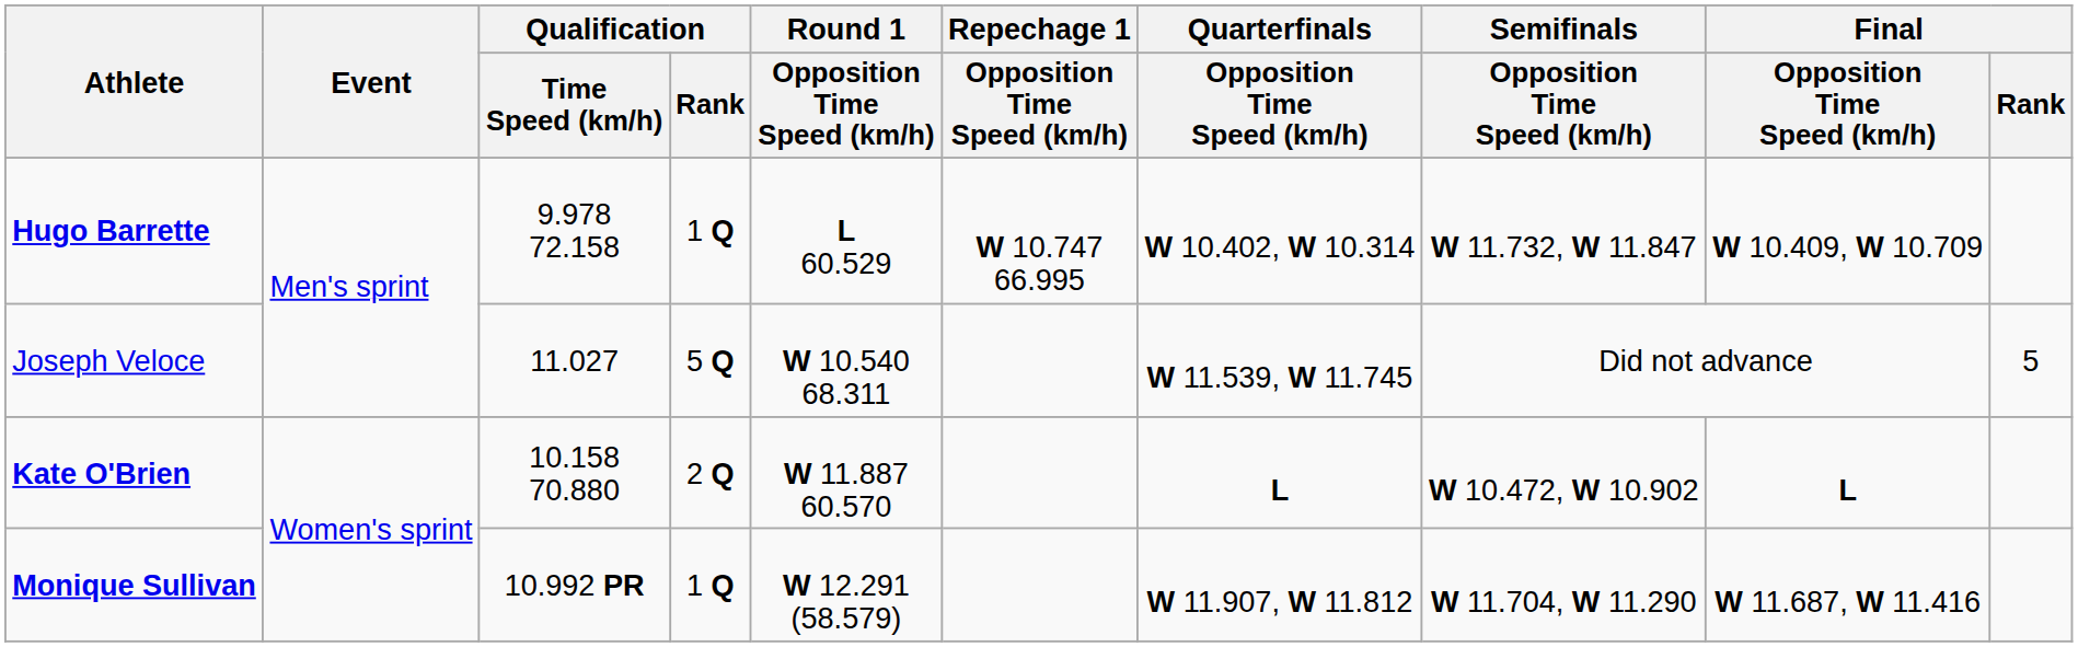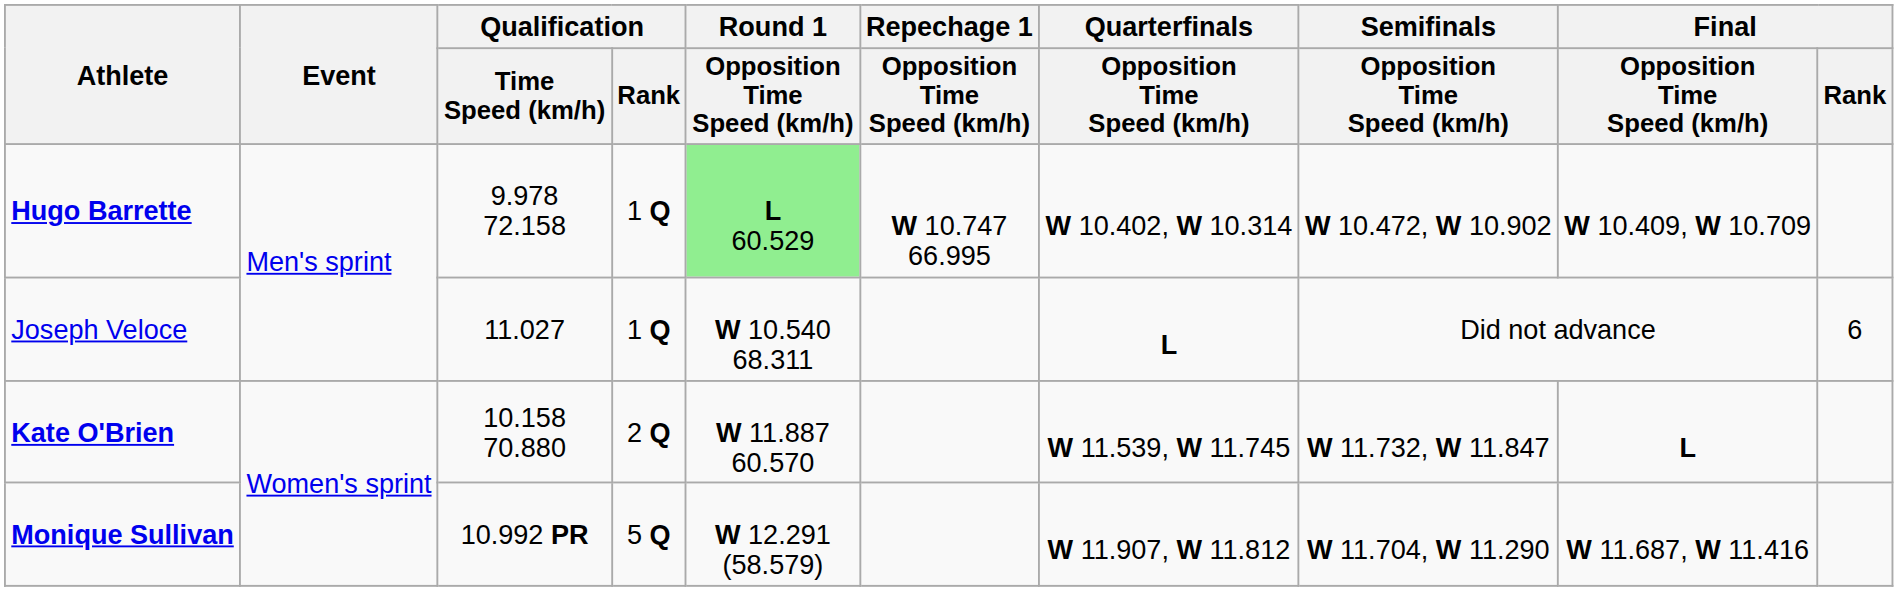 <table class="wikitable" style="font-size:90%">
 <tr>
 <th rowspan=2>Athlete</th>
 <th rowspan=2>Event</th>
 <th colspan=2>Qualification</th>
 <th>Round 1</th>
 <th>Repechage 1</th>
 <th>Quarterfinals</th>
 <th>Semifinals</th>
 <th colspan=2>Final</th>
 </tr>
 <tr style="font-size:95%">
 <th>Time<br>Speed (km/h)</th>
 <th>Rank</th>
 <th>Opposition<br>Time<br>Speed (km/h)</th>
 <th>Opposition<br>Time<br>Speed (km/h)</th>
 <th>Opposition<br>Time<br>Speed (km/h)</th>
 <th>Opposition<br>Time<br>Speed (km/h)</th>
 <th>Opposition<br>Time<br>Speed (km/h)</th>
 <th>Rank</th>
 </tr>
 <tr align=center>
 <td align=left><strong><a href='#'>Hugo Barrette</a></strong></td>
 <td align=left rowspan=2><a href='#'>Men's sprint</a></td>
 <td>9.978<br>72.158</td>
 <td>1 <strong>Q</strong></td>
-<td><br><strong>L</strong> <br>60.529</td>
+<td style="background: lightgreen;"><br><strong>L</strong> <br>60.529</td>
 <td><br><br><strong>W</strong> 10.747<br>66.995</td>
 <td><br><strong>W</strong> 10.402, <strong>W</strong> 10.314</td>
-<td><br><strong>W</strong> 11.732, <strong>W</strong> 11.847</td>
+<td><br><strong>W</strong> 10.472, <strong>W</strong> 10.902</td>
 <td><br><strong>W</strong> 10.409, <strong>W</strong> 10.709</td>
 <td></td>
 </tr>
 <tr align=center>
 <td align=left><a href='#'>Joseph Veloce</a></td>
 <td>11.027</td>
-<td>5 <strong>Q</strong></td>
+<td>1 <strong>Q</strong></td>
 <td><br><strong>W</strong> 10.540<br>68.311</td>
 <td></td>
-<td><br><strong>W</strong> 11.539, <strong>W</strong> 11.745</td>
+<td><br><strong>L</strong></td>
 <td colspan=2>Did not advance</td>
-<td>5</td>
+<td>6</td>
 </tr>
 <tr align=center>
 <td align=left><strong><a href='#'>Kate O'Brien</a></strong></td>
 <td align=left rowspan=2><a href='#'>Women's sprint</a></td>
 <td>10.158<br>70.880</td>
 <td>2 <strong>Q</strong></td>
 <td><br><strong>W</strong> 11.887<br>60.570</td>
 <td></td>
-<td><br><strong>L</strong></td>
-<td><br><strong>W</strong> 10.472, <strong>W</strong> 10.902</td>
+<td><br><strong>W</strong> 11.539, <strong>W</strong> 11.745</td>
+<td><br><strong>W</strong> 11.732, <strong>W</strong> 11.847</td>
 <td><br><strong>L</strong></td>
 <td></td>
 </tr>
 <tr align=center>
 <td align=left><strong><a href='#'>Monique Sullivan</a></strong></td>
 <td>10.992 <strong>PR</strong></td>
-<td>1 <strong>Q</strong></td>
+<td>5 <strong>Q</strong></td>
 <td><br><strong>W</strong> 12.291<br>(58.579)</td>
 <td></td>
 <td><br><strong>W</strong> 11.907, <strong>W</strong> 11.812</td>
 <td><br><strong>W</strong> 11.704, <strong>W</strong> 11.290</td>
 <td><br><strong>W</strong> 11.687, <strong>W</strong> 11.416</td>
 <td></td>
 </tr>
 </table>
